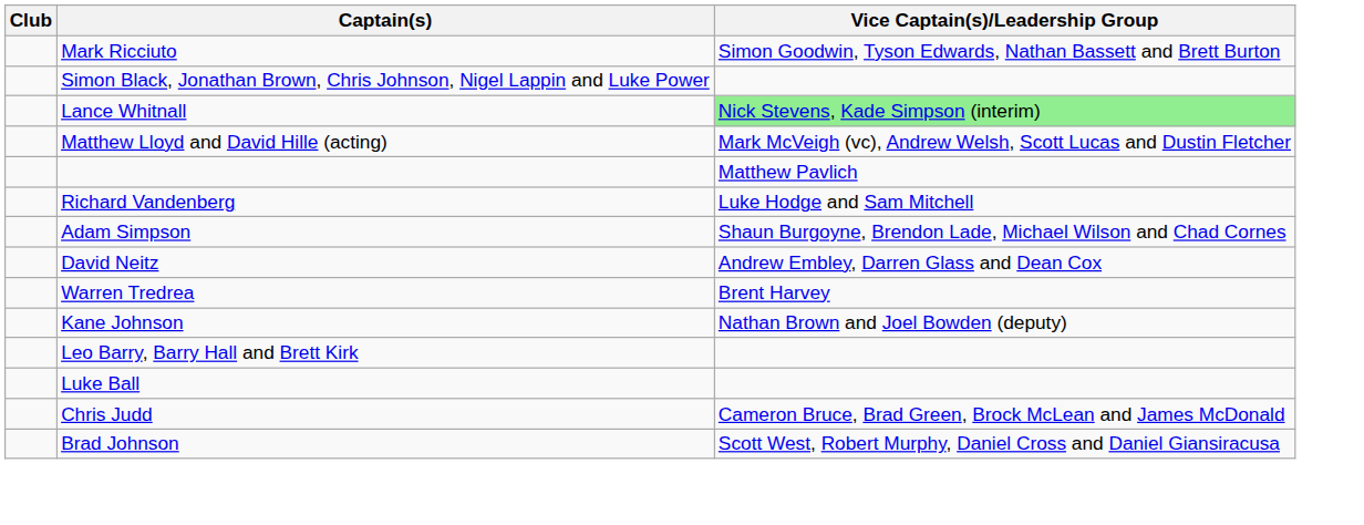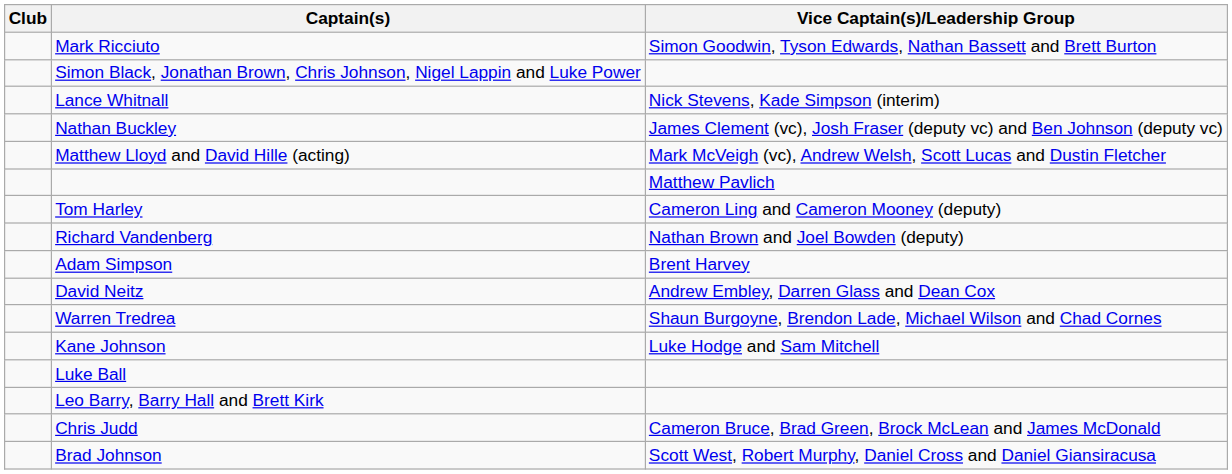 <table class="wikitable" style="font-size:90%">
 <tr>
 <th>Club</th>
 <th>Captain(s)</th>
 <th>Vice Captain(s)/Leadership Group</th>
 </tr>
 <tr>
 <td></td>
 <td><a href='#'>Mark Ricciuto</a></td>
 <td><a href='#'>Simon Goodwin</a>, <a href='#'>Tyson Edwards</a>, <a href='#'>Nathan Bassett</a> and <a href='#'>Brett Burton</a></td>
 </tr>
 <tr>
 <td></td>
 <td><a href='#'>Simon Black</a>, <a href='#'>Jonathan Brown</a>, <a href='#'>Chris Johnson</a>, <a href='#'>Nigel Lappin</a> and <a href='#'>Luke Power</a></td>
 </tr>
 <tr>
 <td></td>
 <td><a href='#'>Lance Whitnall</a></td>
-<td style="background: lightgreen;"><a href='#'>Nick Stevens</a>, <a href='#'>Kade Simpson</a> (interim)</td>
+<td><a href='#'>Nick Stevens</a>, <a href='#'>Kade Simpson</a> (interim)</td>
+</tr>
+<tr>
+<td></td>
+<td><a href='#'>Nathan Buckley</a></td>
+<td><a href='#'>James Clement</a> (vc), <a href='#'>Josh Fraser</a> (deputy vc) and <a href='#'>Ben Johnson</a> (deputy vc)</td>
 </tr>
 <tr>
 <td></td>
 <td><a href='#'>Matthew Lloyd</a> and <a href='#'>David Hille</a> (acting)</td>
 <td><a href='#'>Mark McVeigh</a> (vc), <a href='#'>Andrew Welsh</a>, <a href='#'>Scott Lucas</a> and <a href='#'>Dustin Fletcher</a></td>
 </tr>
 <tr>
 <td></td>
 <td></td>
 <td><a href='#'>Matthew Pavlich</a></td>
 </tr>
 <tr>
 <td></td>
+<td><a href='#'>Tom Harley</a></td>
+<td><a href='#'>Cameron Ling</a> and <a href='#'>Cameron Mooney</a> (deputy)</td>
+</tr>
+<tr>
+<td></td>
 <td><a href='#'>Richard Vandenberg</a></td>
-<td><a href='#'>Luke Hodge</a> and <a href='#'>Sam Mitchell</a></td>
+<td><a href='#'>Nathan Brown</a> and <a href='#'>Joel Bowden</a> (deputy)</td>
 </tr>
 <tr>
 <td></td>
 <td><a href='#'>Adam Simpson</a></td>
-<td><a href='#'>Shaun Burgoyne</a>, <a href='#'>Brendon Lade</a>, <a href='#'>Michael Wilson</a> and <a href='#'>Chad Cornes</a></td>
+<td><a href='#'>Brent Harvey</a></td>
 </tr>
 <tr>
 <td></td>
 <td><a href='#'>David Neitz</a></td>
 <td><a href='#'>Andrew Embley</a>, <a href='#'>Darren Glass</a> and <a href='#'>Dean Cox</a></td>
 </tr>
 <tr>
 <td></td>
 <td><a href='#'>Warren Tredrea</a></td>
-<td><a href='#'>Brent Harvey</a></td>
+<td><a href='#'>Shaun Burgoyne</a>, <a href='#'>Brendon Lade</a>, <a href='#'>Michael Wilson</a> and <a href='#'>Chad Cornes</a></td>
 </tr>
 <tr>
 <td></td>
 <td><a href='#'>Kane Johnson</a></td>
-<td><a href='#'>Nathan Brown</a> and <a href='#'>Joel Bowden</a> (deputy)</td>
+<td><a href='#'>Luke Hodge</a> and <a href='#'>Sam Mitchell</a></td>
+</tr>
+<tr>
+<td></td>
+<td><a href='#'>Luke Ball</a></td>
+<td></td>
 </tr>
 <tr>
 <td></td>
 <td><a href='#'>Leo Barry</a>, <a href='#'>Barry Hall</a> and <a href='#'>Brett Kirk</a></td>
-<td></td>
-</tr>
-<tr>
-<td></td>
-<td><a href='#'>Luke Ball</a></td>
 <td></td>
 </tr>
 <tr>
 <td></td>
 <td><a href='#'>Chris Judd</a></td>
 <td><a href='#'>Cameron Bruce</a>, <a href='#'>Brad Green</a>, <a href='#'>Brock McLean</a> and <a href='#'>James McDonald</a></td>
 </tr>
 <tr>
 <td></td>
 <td><a href='#'>Brad Johnson</a></td>
 <td><a href='#'>Scott West</a>, <a href='#'>Robert Murphy</a>, <a href='#'>Daniel Cross</a> and <a href='#'>Daniel Giansiracusa</a></td>
 </tr>
 </table>
